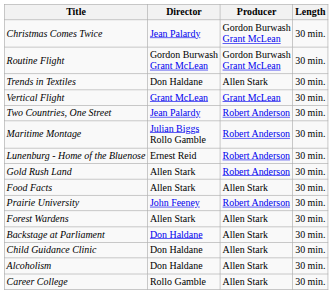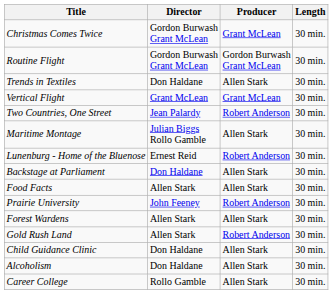 <table class=wikitable>
 <tr>
 <th>Title</th>
 <th>Director</th>
 <th>Producer</th>
 <th>Length</th>
 </tr>
 <tr>
 <td><em>Christmas Comes Twice</em></td>
-<td><a href='#'>Jean Palardy</a></td>
 <td>Gordon Burwash<br><a href='#'>Grant McLean</a></td>
+<td><a href='#'>Grant McLean</a></td>
 <td>30 min.</td>
 </tr>
 <tr>
 <td><em>Routine Flight</em></td>
 <td>Gordon Burwash<br><a href='#'>Grant McLean</a></td>
 <td>Gordon Burwash<br><a href='#'>Grant McLean</a></td>
 <td>30 min.</td>
 </tr>
 <tr>
 <td><em>Trends in Textiles</em></td>
 <td>Don Haldane</td>
 <td>Allen Stark</td>
 <td>30 min.</td>
 </tr>
 <tr>
 <td><em>Vertical Flight</em></td>
 <td><a href='#'>Grant McLean</a></td>
 <td><a href='#'>Grant McLean</a></td>
 <td>30 min.</td>
 </tr>
 <tr>
 <td><em>Two Countries, One Street</em></td>
 <td><a href='#'>Jean Palardy</a></td>
 <td><a href='#'>Robert Anderson</a></td>
 <td>30 min.</td>
 </tr>
 <tr>
 <td><em>Maritime Montage</em></td>
 <td><a href='#'>Julian Biggs</a><br>Rollo Gamble</td>
-<td><a href='#'>Robert Anderson</a></td>
+<td>Allen Stark</td>
 <td>30 min.</td>
 </tr>
 <tr>
 <td><em>Lunenburg - Home of the Bluenose</em></td>
 <td>Ernest Reid</td>
 <td><a href='#'>Robert Anderson</a></td>
 <td>30 min.</td>
 </tr>
 <tr>
-<td><em>Gold Rush Land</em></td>
+<td><em>Backstage at Parliament</em></td>
+<td><a href='#'>Don Haldane</a></td>
 <td>Allen Stark</td>
-<td><a href='#'>Robert Anderson</a></td>
 <td>30 min.</td>
 </tr>
 <tr>
 <td><em>Food Facts</em></td>
 <td>Allen Stark</td>
 <td>Allen Stark</td>
 <td>30 min.</td>
 </tr>
 <tr>
 <td><em>Prairie University</em></td>
 <td><a href='#'>John Feeney</a></td>
 <td><a href='#'>Robert Anderson</a></td>
 <td>30 min.</td>
 </tr>
 <tr>
 <td><em>Forest Wardens</em></td>
 <td>Allen Stark</td>
 <td>Allen Stark</td>
 <td>30 min.</td>
 </tr>
 <tr>
-<td><em>Backstage at Parliament</em></td>
-<td><a href='#'>Don Haldane</a></td>
+<td><em>Gold Rush Land</em></td>
 <td>Allen Stark</td>
+<td><a href='#'>Robert Anderson</a></td>
 <td>30 min.</td>
 </tr>
 <tr>
 <td><em>Child Guidance Clinic</em></td>
 <td>Don Haldane</td>
 <td>Allen Stark</td>
 <td>30 min.</td>
 </tr>
 <tr>
 <td><em>Alcoholism</em></td>
 <td>Don Haldane</td>
 <td>Allen Stark</td>
 <td>30 min.</td>
 </tr>
 <tr>
 <td><em>Career College</em></td>
 <td>Rollo Gamble</td>
 <td>Allen Stark</td>
 <td>30 min.</td>
 </tr>
 </table>
